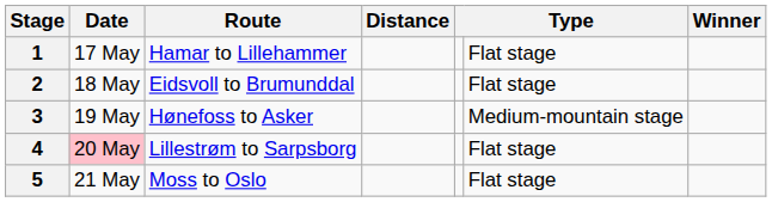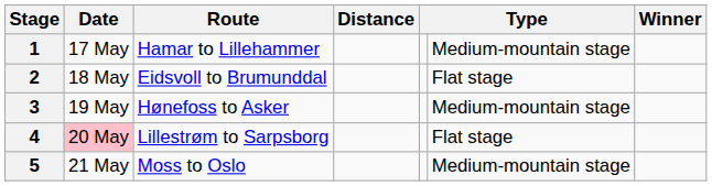 <table class="wikitable">
 <tr>
 <th scope=col>Stage</th>
 <th scope=col>Date</th>
 <th scope=col>Route</th>
 <th scope=col>Distance</th>
 <th scope=col colspan="2">Type</th>
 <th scope=col>Winner</th>
 </tr>
 <tr>
 <th scope=row>1</th>
 <td style="text-align:right;">17 May</td>
 <td><a href='#'>Hamar</a> to <a href='#'>Lillehammer</a></td>
 <td></td>
 <td></td>
-<td>Flat stage</td>
+<td>Medium-mountain stage</td>
 <td></td>
 </tr>
 <tr>
 <th scope=row>2</th>
 <td style="text-align:right;">18 May</td>
 <td><a href='#'>Eidsvoll</a> to <a href='#'>Brumunddal</a></td>
 <td></td>
 <td></td>
 <td>Flat stage</td>
 <td></td>
 </tr>
 <tr>
 <th scope=row>3</th>
 <td style="text-align:right;">19 May</td>
 <td><a href='#'>Hønefoss</a> to <a href='#'>Asker</a></td>
 <td></td>
 <td></td>
 <td>Medium-mountain stage</td>
 <td></td>
 </tr>
 <tr>
 <th scope=row>4</th>
 <td style="background: pink; text-align:right;">20 May</td>
 <td><a href='#'>Lillestrøm</a> to <a href='#'>Sarpsborg</a></td>
 <td></td>
 <td></td>
 <td>Flat stage</td>
 <td></td>
 </tr>
 <tr>
 <th scope=row>5</th>
 <td style="text-align:right;">21 May</td>
 <td><a href='#'>Moss</a> to <a href='#'>Oslo</a></td>
 <td></td>
 <td></td>
-<td>Flat stage</td>
+<td>Medium-mountain stage</td>
 <td></td>
 </tr>
 </table>
